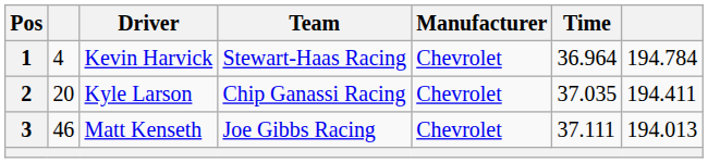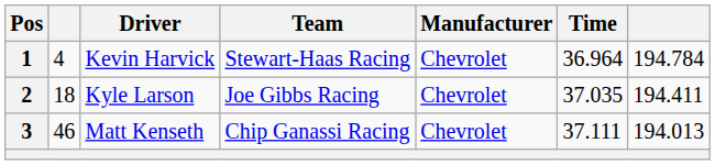 <table class="wikitable" style="font-size:95%">
 <tr>
 <th>Pos</th>
 <th></th>
 <th>Driver</th>
 <th>Team</th>
 <th>Manufacturer</th>
 <th>Time</th>
 <th></th>
 </tr>
 <tr>
 <th>1</th>
 <td>4</td>
 <td><a href='#'>Kevin Harvick</a></td>
 <td><a href='#'>Stewart-Haas Racing</a></td>
 <td><a href='#'>Chevrolet</a></td>
 <td>36.964</td>
 <td>194.784</td>
 </tr>
 <tr>
 <th>2</th>
-<td>20</td>
+<td>18</td>
 <td><a href='#'>Kyle Larson</a></td>
-<td><a href='#'>Chip Ganassi Racing</a></td>
+<td><a href='#'>Joe Gibbs Racing</a></td>
 <td><a href='#'>Chevrolet</a></td>
 <td>37.035</td>
 <td>194.411</td>
 </tr>
 <tr>
 <th>3</th>
 <td>46</td>
 <td><a href='#'>Matt Kenseth</a></td>
-<td><a href='#'>Joe Gibbs Racing</a></td>
+<td><a href='#'>Chip Ganassi Racing</a></td>
 <td><a href='#'>Chevrolet</a></td>
 <td>37.111</td>
 <td>194.013</td>
 </tr>
 <tr>
 <th colspan="7"></th>
 </tr>
 </table>
